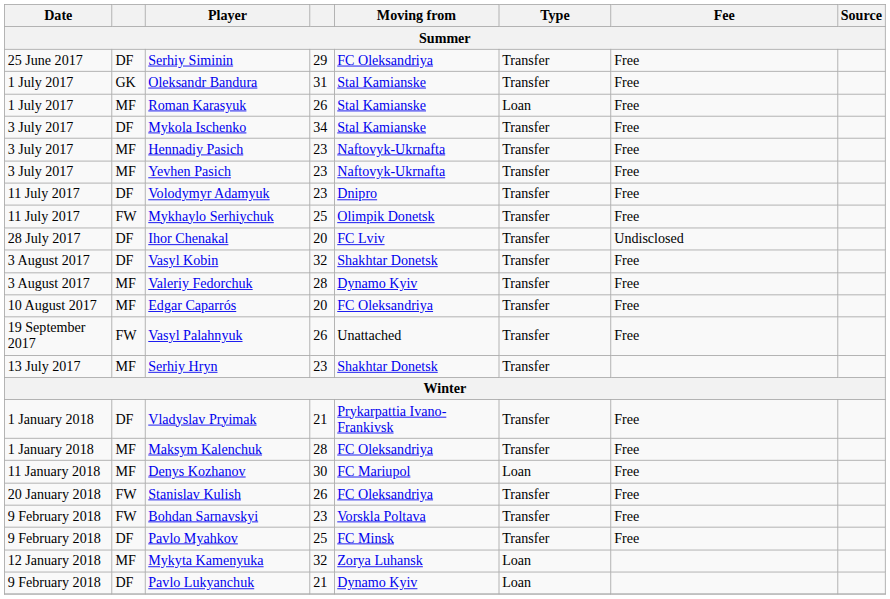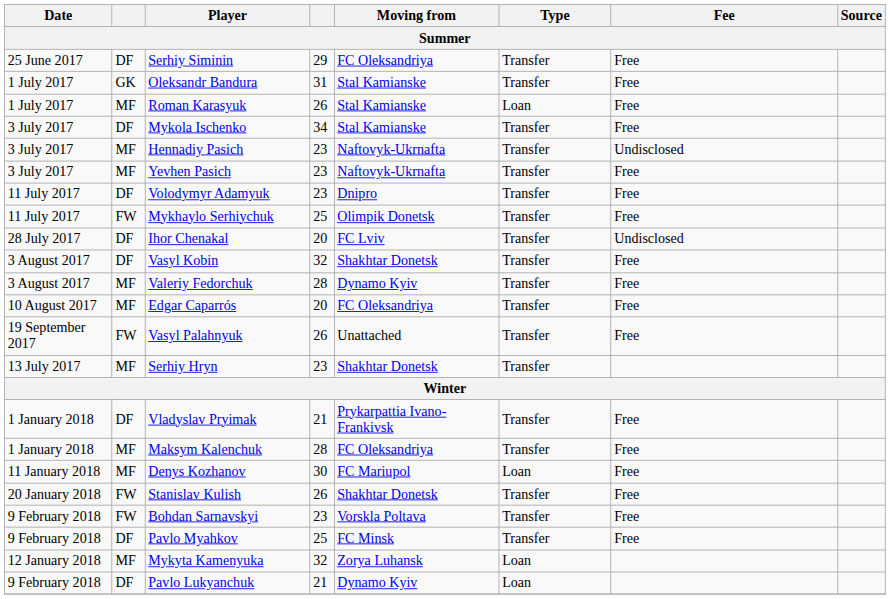 <table class="wikitable sortable">
 <tr>
 <th style="width:115px;">Date</th>
 <th style="width:30px;"></th>
 <th style="width:180px;">Player</th>
 <th style="width:20px;"></th>
 <th style="width:180px;">Moving from</th>
 <th style="width:120px;" class="unsortable">Type</th>
 <th style="width:250px;" class="unsortable">Fee</th>
 <th style="width:20px;">Source</th>
 </tr>
 <tr>
 <th colspan=8>Summer</th>
 </tr>
 <tr>
 <td>25 June 2017</td>
 <td>DF</td>
 <td> <a href='#'>Serhiy Siminin</a></td>
 <td>29</td>
 <td> <a href='#'>FC Oleksandriya</a></td>
 <td>Transfer</td>
 <td>Free</td>
 <td></td>
 </tr>
 <tr>
 <td>1 July 2017</td>
 <td>GK</td>
 <td> <a href='#'>Oleksandr Bandura</a></td>
 <td>31</td>
 <td> <a href='#'>Stal Kamianske</a></td>
 <td>Transfer</td>
 <td>Free</td>
 <td></td>
 </tr>
 <tr>
 <td>1 July 2017</td>
 <td>MF</td>
 <td> <a href='#'>Roman Karasyuk</a></td>
 <td>26</td>
 <td> <a href='#'>Stal Kamianske</a></td>
 <td>Loan</td>
 <td>Free</td>
 <td></td>
 </tr>
 <tr>
 <td>3 July 2017</td>
 <td>DF</td>
 <td> <a href='#'>Mykola Ischenko</a></td>
 <td>34</td>
 <td> <a href='#'>Stal Kamianske</a></td>
 <td>Transfer</td>
 <td>Free</td>
 <td></td>
 </tr>
 <tr>
 <td>3 July 2017</td>
 <td>MF</td>
 <td> <a href='#'>Hennadiy Pasich</a></td>
 <td>23</td>
 <td> <a href='#'>Naftovyk-Ukrnafta</a></td>
 <td>Transfer</td>
-<td>Free</td>
+<td>Undisclosed</td>
 <td></td>
 </tr>
 <tr>
 <td>3 July 2017</td>
 <td>MF</td>
 <td> <a href='#'>Yevhen Pasich</a></td>
 <td>23</td>
 <td> <a href='#'>Naftovyk-Ukrnafta</a></td>
 <td>Transfer</td>
 <td>Free</td>
 <td></td>
 </tr>
 <tr>
 <td>11 July 2017</td>
 <td>DF</td>
 <td> <a href='#'>Volodymyr Adamyuk</a></td>
 <td>23</td>
 <td> <a href='#'>Dnipro</a></td>
 <td>Transfer</td>
 <td>Free</td>
 <td></td>
 </tr>
 <tr>
 <td>11 July 2017</td>
 <td>FW</td>
 <td> <a href='#'>Mykhaylo Serhiychuk</a></td>
 <td>25</td>
 <td> <a href='#'>Olimpik Donetsk</a></td>
 <td>Transfer</td>
 <td>Free</td>
 <td></td>
 </tr>
 <tr>
 <td>28 July 2017</td>
 <td>DF</td>
 <td> <a href='#'>Ihor Chenakal</a></td>
 <td>20</td>
 <td> <a href='#'>FC Lviv</a></td>
 <td>Transfer</td>
 <td>Undisclosed</td>
 <td></td>
 </tr>
 <tr>
 <td>3 August 2017</td>
 <td>DF</td>
 <td> <a href='#'>Vasyl Kobin</a></td>
 <td>32</td>
 <td> <a href='#'>Shakhtar Donetsk</a></td>
 <td>Transfer</td>
 <td>Free</td>
 <td></td>
 </tr>
 <tr>
 <td>3 August 2017</td>
 <td>MF</td>
 <td> <a href='#'>Valeriy Fedorchuk</a></td>
 <td>28</td>
 <td> <a href='#'>Dynamo Kyiv</a></td>
 <td>Transfer</td>
 <td>Free</td>
 <td></td>
 </tr>
 <tr>
 <td>10 August 2017</td>
 <td>MF</td>
 <td> <a href='#'>Edgar Caparrós</a></td>
 <td>20</td>
 <td> <a href='#'>FC Oleksandriya</a></td>
 <td>Transfer</td>
 <td>Free</td>
 <td></td>
 </tr>
 <tr>
 <td>19 September 2017</td>
 <td>FW</td>
 <td> <a href='#'>Vasyl Palahnyuk</a></td>
 <td>26</td>
 <td>Unattached</td>
 <td>Transfer</td>
 <td>Free</td>
 <td></td>
 </tr>
 <tr>
 <td>13 July 2017</td>
 <td>MF</td>
 <td> <a href='#'>Serhiy Hryn</a></td>
 <td>23</td>
 <td> <a href='#'>Shakhtar Donetsk</a></td>
 <td>Transfer</td>
 <td></td>
 <td></td>
 </tr>
 <tr>
 <th colspan=8>Winter</th>
 </tr>
 <tr>
 <td>1 January 2018</td>
 <td>DF</td>
 <td> <a href='#'>Vladyslav Pryimak</a></td>
 <td>21</td>
 <td> <a href='#'>Prykarpattia Ivano-Frankivsk</a></td>
 <td>Transfer</td>
 <td>Free</td>
 <td></td>
 </tr>
 <tr>
 <td>1 January 2018</td>
 <td>MF</td>
 <td> <a href='#'>Maksym Kalenchuk</a></td>
 <td>28</td>
 <td> <a href='#'>FC Oleksandriya</a></td>
 <td>Transfer</td>
 <td>Free</td>
 <td></td>
 </tr>
 <tr>
 <td>11 January 2018</td>
 <td>MF</td>
 <td> <a href='#'>Denys Kozhanov</a></td>
 <td>30</td>
 <td> <a href='#'>FC Mariupol</a></td>
 <td>Loan</td>
 <td>Free</td>
 <td></td>
 </tr>
 <tr>
 <td>20 January 2018</td>
 <td>FW</td>
 <td> <a href='#'>Stanislav Kulish</a></td>
 <td>26</td>
-<td> <a href='#'>FC Oleksandriya</a></td>
+<td> <a href='#'>Shakhtar Donetsk</a></td>
 <td>Transfer</td>
 <td>Free</td>
 <td></td>
 </tr>
 <tr>
 <td>9 February 2018</td>
 <td>FW</td>
 <td> <a href='#'>Bohdan Sarnavskyi</a></td>
 <td>23</td>
 <td> <a href='#'>Vorskla Poltava</a></td>
 <td>Transfer</td>
 <td>Free</td>
 <td></td>
 </tr>
 <tr>
 <td>9 February 2018</td>
 <td>DF</td>
 <td> <a href='#'>Pavlo Myahkov</a></td>
 <td>25</td>
 <td> <a href='#'>FC Minsk</a></td>
 <td>Transfer</td>
 <td>Free</td>
 <td></td>
 </tr>
 <tr>
 <td>12 January 2018</td>
 <td>MF</td>
 <td> <a href='#'>Mykyta Kamenyuka</a></td>
 <td>32</td>
 <td> <a href='#'>Zorya Luhansk</a></td>
 <td>Loan</td>
 <td></td>
 <td></td>
 </tr>
 <tr>
 <td>9 February 2018</td>
 <td>DF</td>
 <td> <a href='#'>Pavlo Lukyanchuk</a></td>
 <td>21</td>
 <td> <a href='#'>Dynamo Kyiv</a></td>
 <td>Loan</td>
 <td></td>
 <td></td>
 </tr>
 <tr>
 </tr>
 </table>
